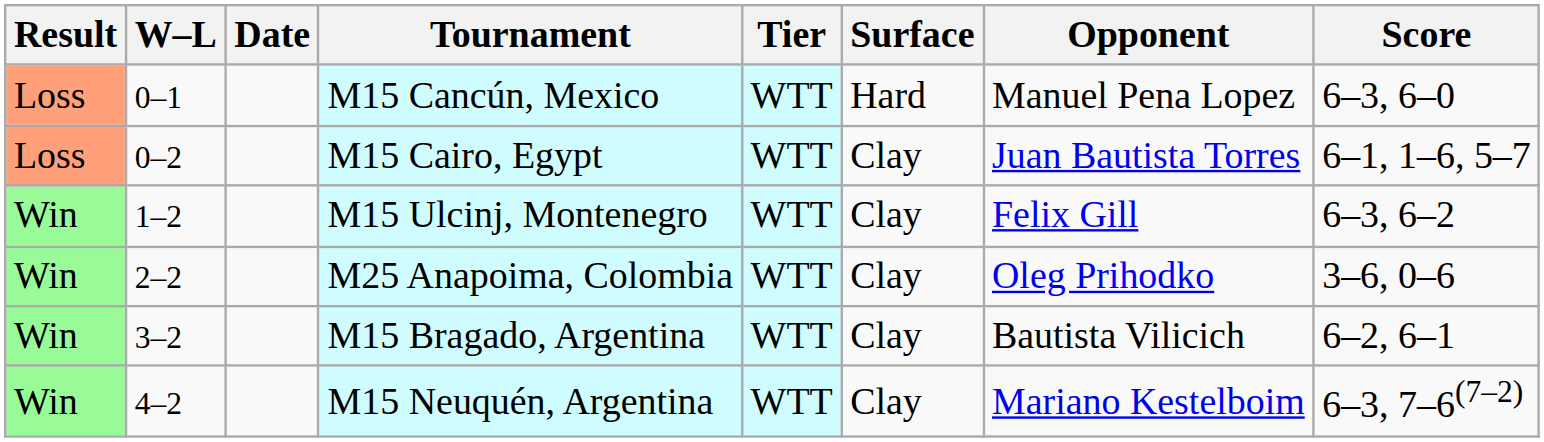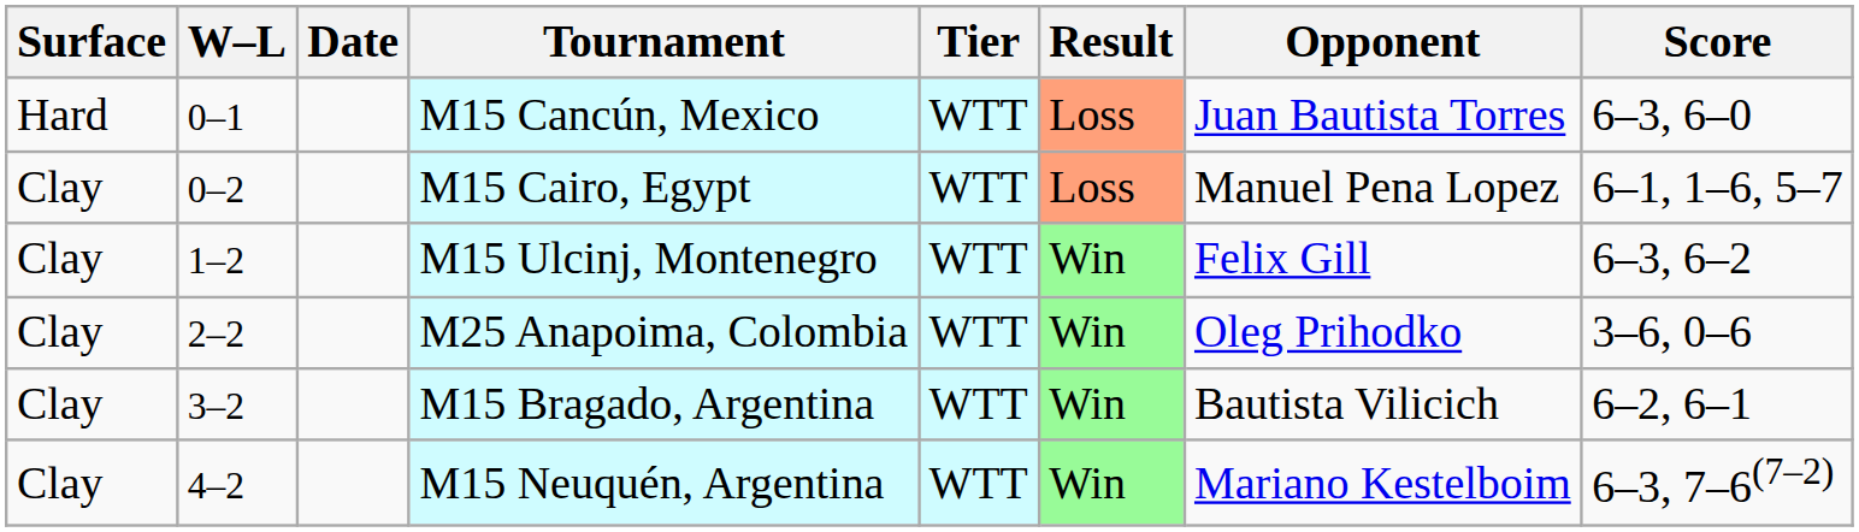 <table class="sortable wikitable">
 <tr>
-<th>Result</th>
+<th>Surface</th>
 <th class="unsortable">W–L</th>
 <th>Date</th>
 <th>Tournament</th>
 <th>Tier</th>
-<th>Surface</th>
+<th>Result</th>
 <th>Opponent</th>
 <th class="unsortable">Score</th>
 </tr>
 <tr>
-<td bgcolor=FFA07A>Loss</td>
+<td>Hard</td>
 <td><small>0–1</small></td>
 <td></td>
 <td style="background:#cffcff;">M15 Cancún, Mexico</td>
 <td style="background:#cffcff;">WTT</td>
-<td>Hard</td>
-<td> Manuel Pena Lopez</td>
+<td bgcolor=FFA07A>Loss</td>
+<td> <a href='#'>Juan Bautista Torres</a></td>
 <td>6–3, 6–0</td>
 </tr>
 <tr>
-<td bgcolor=FFA07A>Loss</td>
+<td>Clay</td>
 <td><small>0–2</small></td>
 <td></td>
 <td style="background:#cffcff;">M15 Cairo, Egypt</td>
 <td style="background:#cffcff;">WTT</td>
-<td>Clay</td>
-<td> <a href='#'>Juan Bautista Torres</a></td>
+<td bgcolor=FFA07A>Loss</td>
+<td> Manuel Pena Lopez</td>
 <td>6–1, 1–6, 5–7</td>
 </tr>
 <tr>
-<td bgcolor=98FB98>Win</td>
+<td>Clay</td>
 <td><small>1–2</small></td>
 <td></td>
 <td style="background:#cffcff;">M15 Ulcinj, Montenegro</td>
 <td style="background:#cffcff;">WTT</td>
-<td>Clay</td>
+<td bgcolor=98FB98>Win</td>
 <td> <a href='#'>Felix Gill</a></td>
 <td>6–3, 6–2</td>
 </tr>
 <tr>
-<td bgcolor=98FB98>Win</td>
+<td>Clay</td>
 <td><small>2–2</small></td>
 <td></td>
 <td style="background:#cffcff;">M25 Anapoima, Colombia</td>
 <td style="background:#cffcff;">WTT</td>
-<td>Clay</td>
+<td bgcolor=98FB98>Win</td>
 <td> <a href='#'>Oleg Prihodko</a></td>
 <td>3–6, 0–6</td>
 </tr>
 <tr>
-<td bgcolor=98FB98>Win</td>
+<td>Clay</td>
 <td><small>3–2</small></td>
 <td></td>
 <td style="background:#cffcff;">M15 Bragado, Argentina</td>
 <td style="background:#cffcff;">WTT</td>
-<td>Clay</td>
+<td bgcolor=98FB98>Win</td>
 <td> Bautista Vilicich</td>
 <td>6–2, 6–1</td>
 </tr>
 <tr>
-<td bgcolor=98FB98>Win</td>
+<td>Clay</td>
 <td><small>4–2</small></td>
 <td></td>
 <td style="background:#cffcff;">M15 Neuquén, Argentina</td>
 <td style="background:#cffcff;">WTT</td>
-<td>Clay</td>
+<td bgcolor=98FB98>Win</td>
 <td> <a href='#'>Mariano Kestelboim</a></td>
 <td>6–3, 7–6<sup>(7–2)</sup></td>
 </tr>
 </table>
